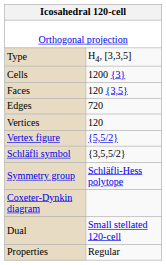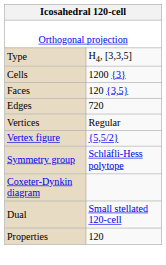 <table class="wikitable" align="right" style="margin-left:10px" width="250">
 <tr>
 <th bgcolor=#e7dcc3 colspan=2>Icosahedral 120-cell</th>
 </tr>
 <tr>
 <td bgcolor=#ffffff align=center colspan=2><br><a href='#'>Orthogonal projection</a></td>
 </tr>
 <tr>
 <td bgcolor=#e7dcc3>Type</td>
 <td>H<sub>4</sub>, [3,3,5]</td>
 </tr>
 <tr>
 <td bgcolor=#e7dcc3>Cells</td>
 <td>1200 <a href='#'>{3}</a></td>
 </tr>
 <tr>
 <td bgcolor=#e7dcc3>Faces</td>
 <td>120 <a href='#'>{3,5}</a></td>
 </tr>
 <tr>
 <td bgcolor=#e7dcc3>Edges</td>
 <td>720</td>
 </tr>
 <tr>
 <td bgcolor=#e7dcc3>Vertices</td>
-<td>120</td>
+<td>Regular</td>
 </tr>
 <tr>
 <td bgcolor=#e7dcc3><a href='#'>Vertex figure</a></td>
 <td><a href='#'>{5,5/2}</a></td>
-</tr>
-<tr>
-<td bgcolor=#e7dcc3><a href='#'>Schläfli symbol</a></td>
-<td>{3,5,5/2}</td>
 </tr>
 <tr>
 <td bgcolor=#e7dcc3><a href='#'>Symmetry group</a></td>
 <td><a href='#'>Schläfli-Hess polytope</a></td>
 </tr>
 <tr>
 <td bgcolor=#e7dcc3><a href='#'>Coxeter-Dynkin diagram</a></td>
 <td></td>
 </tr>
 <tr>
 <td bgcolor=#e7dcc3>Dual</td>
 <td><a href='#'>Small stellated 120-cell</a></td>
 </tr>
 <tr>
 <td bgcolor=#e7dcc3>Properties</td>
-<td>Regular</td>
+<td>120</td>
 </tr>
 </table>
